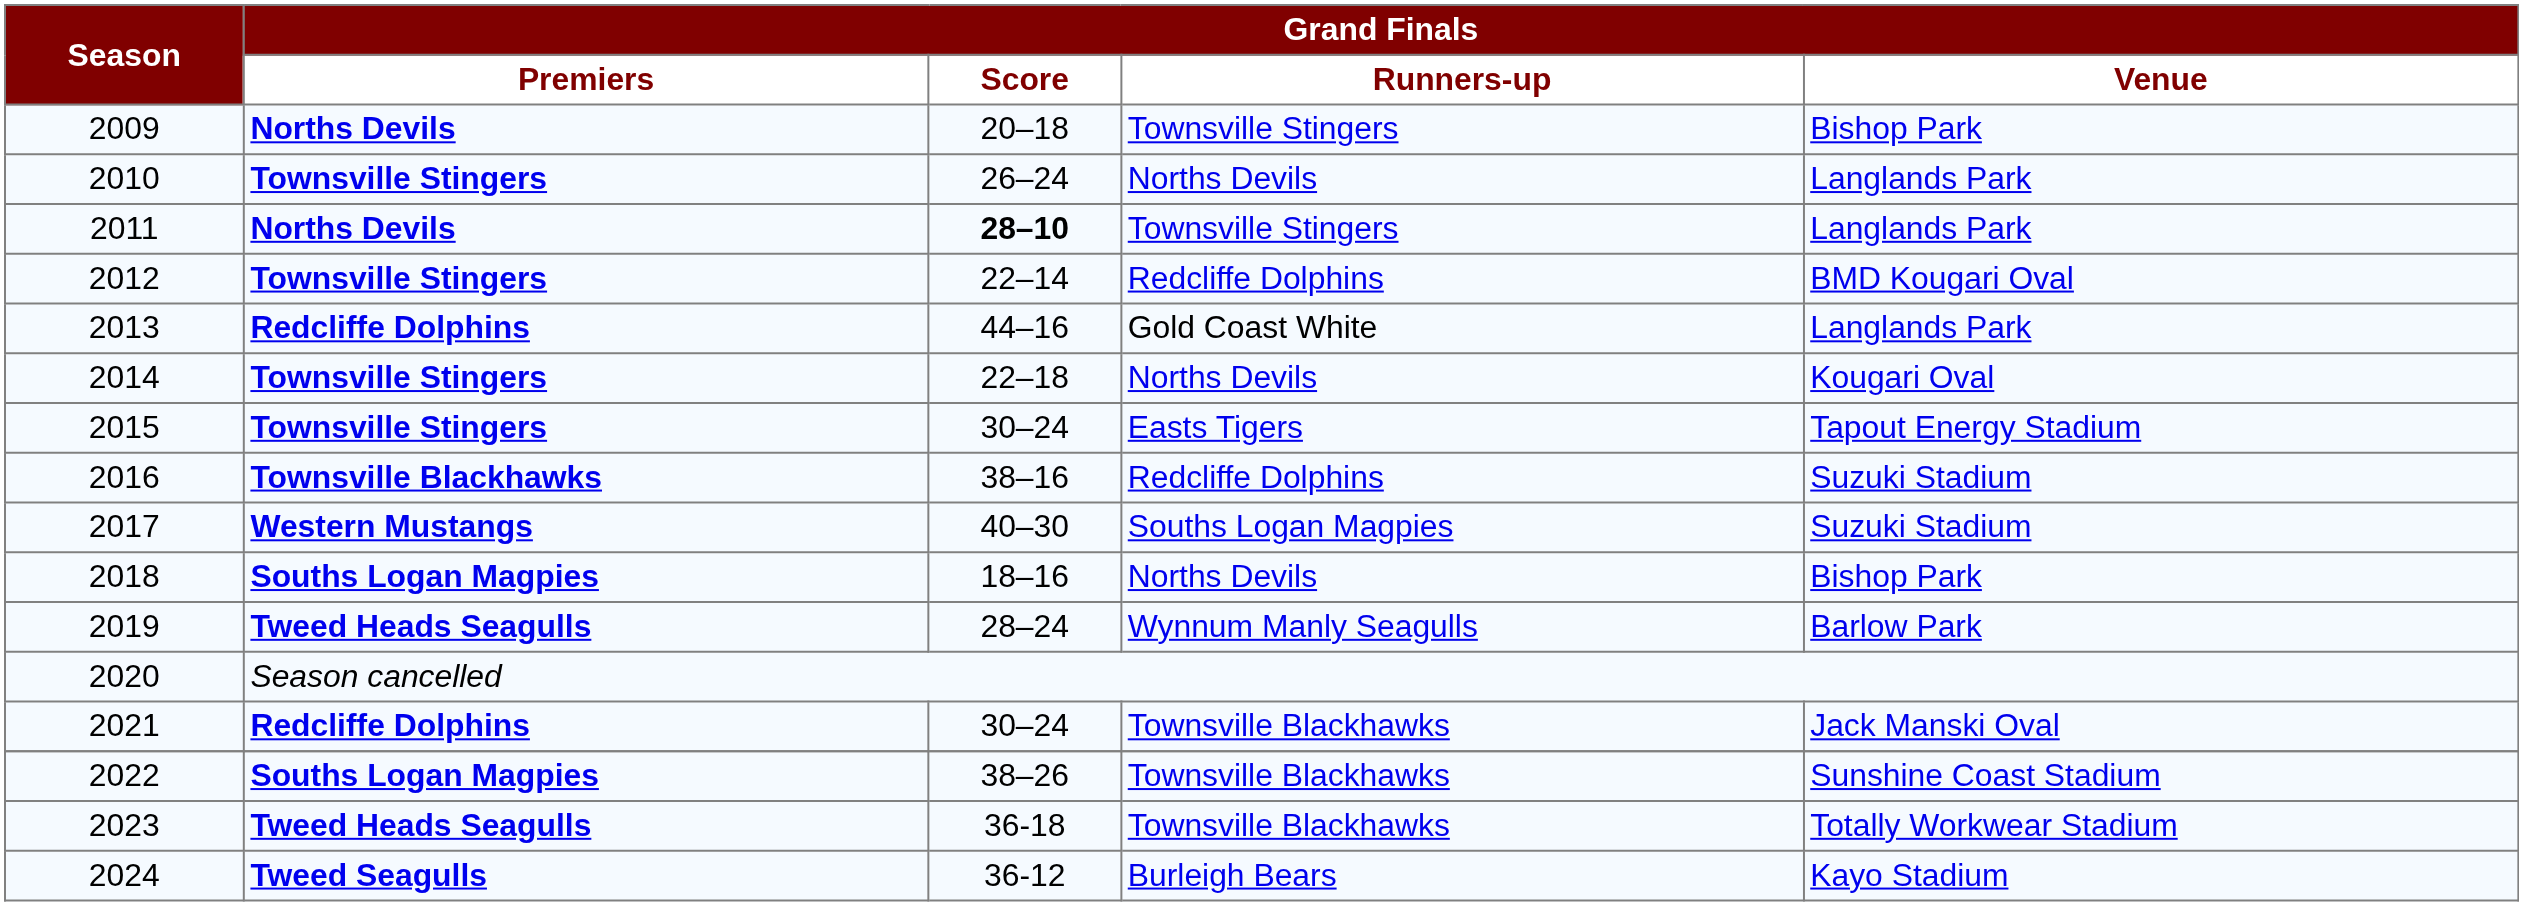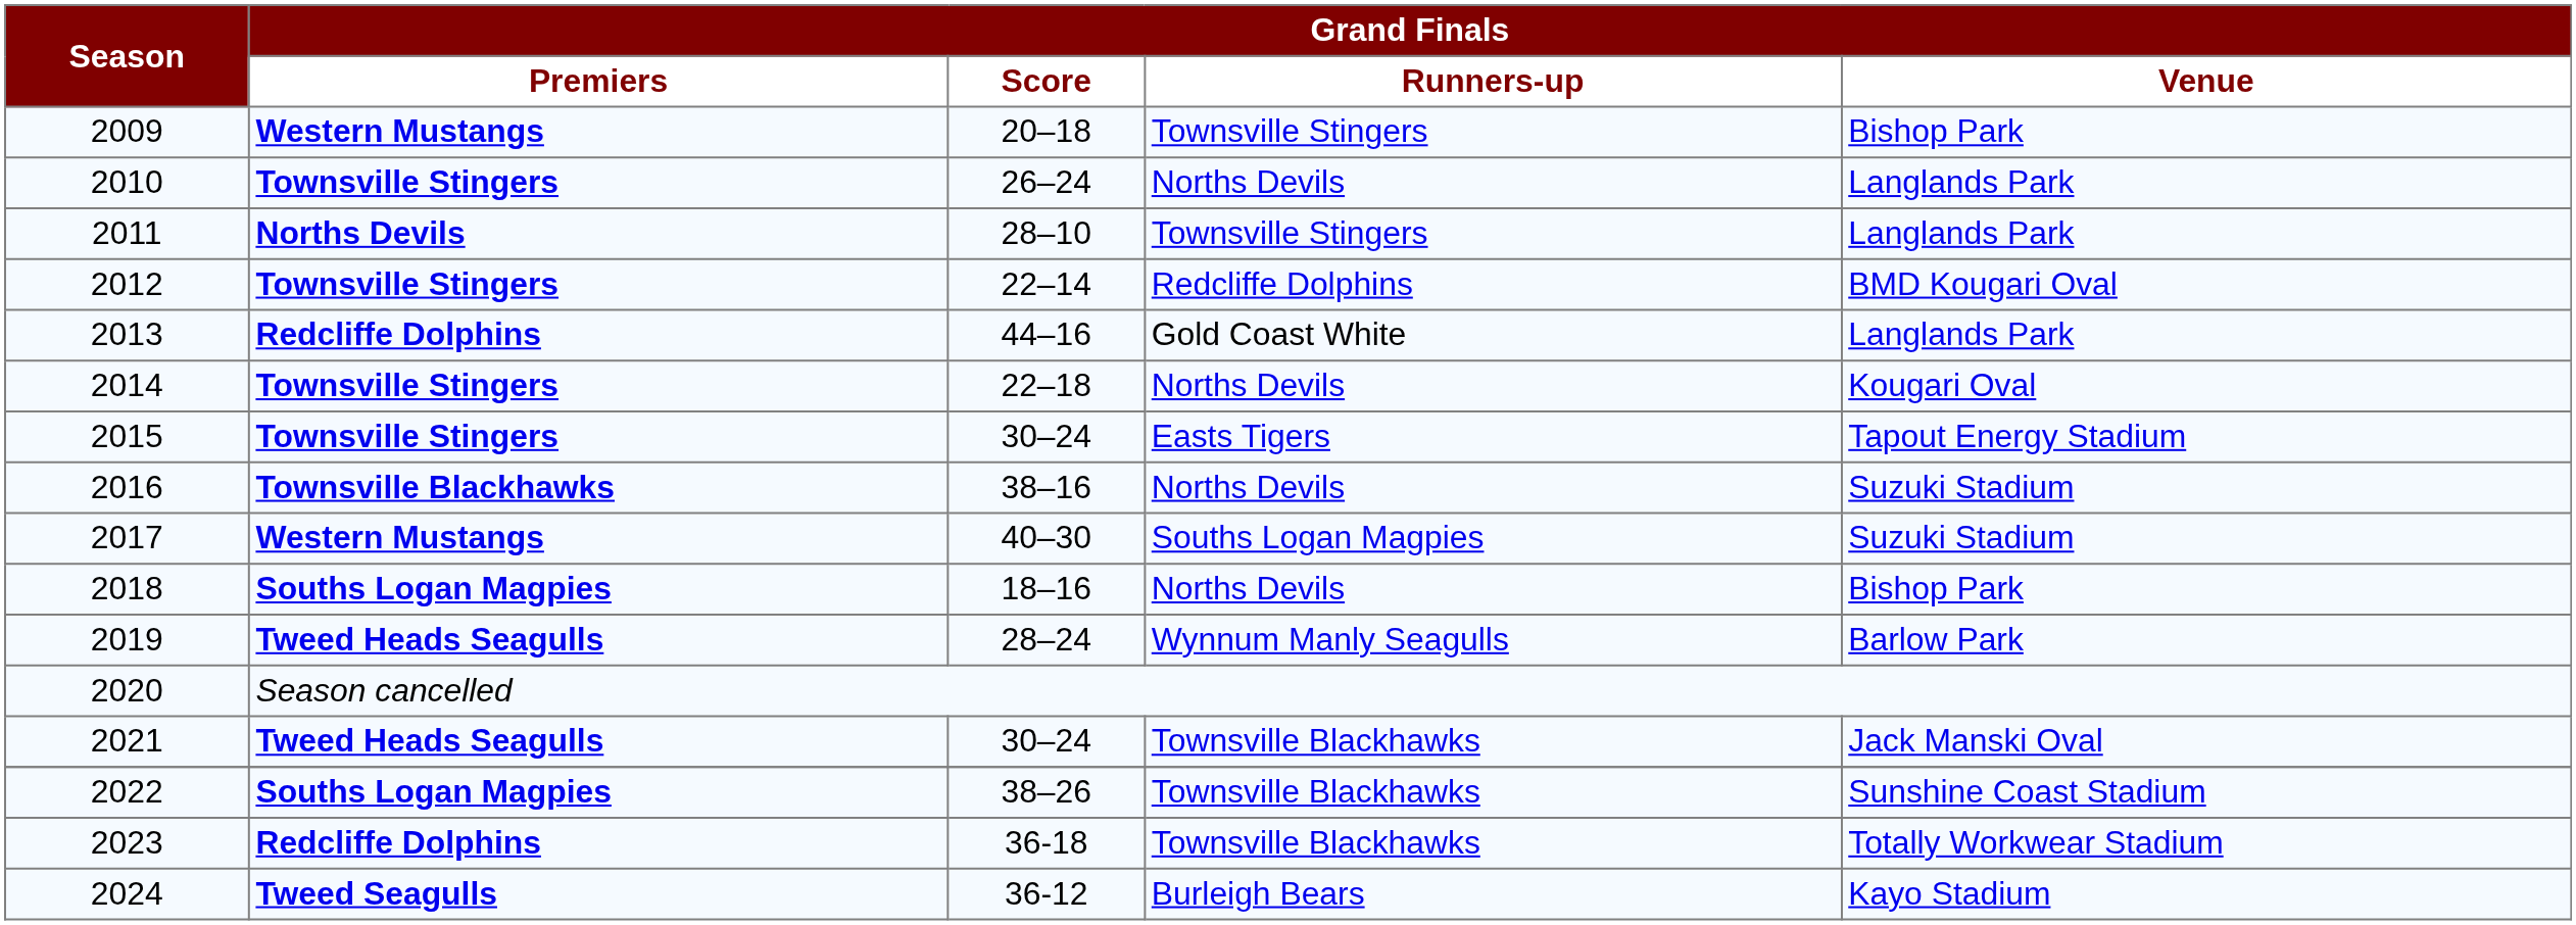 <table border="1" cellpadding="3" cellspacing="0" style="border-collapse:collapse; width:100%;">
 <tr style="background:maroon;">
 <th rowspan=2 style="color:white;">Season</th>
 <th colspan=4 style="color:white;">Grand Finals</th>
 </tr>
 <tr style="background:white;">
 <th style="color:maroon;" "width:15%;">Premiers</th>
 <th style="color:maroon;" "width:06%;">Score</th>
 <th style="color:maroon;" "width:15%;">Runners-up</th>
 <th style="color:maroon;" "width:15%;">Venue</th>
 </tr>
 <tr style="background:#f5faff;">
 <td align=center>2009</td>
-<td align=left> <strong><a href='#'>Norths Devils</a></strong></td>
+<td align=left> <strong><a href='#'>Western Mustangs</a></strong></td>
 <td style="text-align:center;">20–18</td>
 <td align=left> <a href='#'>Townsville Stingers</a></td>
 <td align=left><a href='#'>Bishop Park</a></td>
 </tr>
 <tr style="background:#f5faff;">
 <td align=center>2010</td>
 <td align=left> <strong><a href='#'>Townsville Stingers</a></strong></td>
 <td style="text-align:center;">26–24</td>
 <td align=left> <a href='#'>Norths Devils</a></td>
 <td align=left><a href='#'>Langlands Park</a></td>
 </tr>
 <tr style="background:#f5faff;">
 <td align=center>2011</td>
 <td align=left> <strong><a href='#'>Norths Devils</a></strong></td>
-<td style="text-align:center;"><strong>28–10</strong></td>
+<td style="text-align:center;">28–10</td>
 <td align=left> <a href='#'>Townsville Stingers</a></td>
 <td align=left><a href='#'>Langlands Park</a></td>
 </tr>
 <tr style="background:#f5faff;">
 <td align=center>2012</td>
 <td align=left> <strong><a href='#'>Townsville Stingers</a></strong></td>
 <td style="text-align:center;">22–14</td>
 <td align=left> <a href='#'>Redcliffe Dolphins</a></td>
 <td align=left><a href='#'>BMD Kougari Oval</a></td>
 </tr>
 <tr style="background:#f5faff;">
 <td align=center>2013</td>
 <td align=left> <strong><a href='#'>Redcliffe Dolphins</a></strong></td>
 <td style="text-align:center;">44–16</td>
 <td align=left> Gold Coast White</td>
 <td align=left><a href='#'>Langlands Park</a></td>
 </tr>
 <tr style="background:#f5faff;">
 <td align=center>2014</td>
 <td align=left> <strong><a href='#'>Townsville Stingers</a></strong></td>
 <td style="text-align:center;">22–18</td>
 <td align=left> <a href='#'>Norths Devils</a></td>
 <td align=left><a href='#'>Kougari Oval</a></td>
 </tr>
 <tr style="background:#f5faff;">
 <td align=center>2015</td>
 <td align=left> <strong><a href='#'>Townsville Stingers</a></strong></td>
 <td style="text-align:center;">30–24</td>
 <td align=left> <a href='#'>Easts Tigers</a></td>
 <td align=left><a href='#'>Tapout Energy Stadium</a></td>
 </tr>
 <tr style="background:#f5faff;">
 <td align=center>2016</td>
 <td align=left> <strong><a href='#'>Townsville Blackhawks</a></strong></td>
 <td style="text-align:center;">38–16</td>
-<td align=left> <a href='#'>Redcliffe Dolphins</a></td>
+<td align=left> <a href='#'>Norths Devils</a></td>
 <td align=left><a href='#'>Suzuki Stadium</a></td>
 </tr>
 <tr style="background:#f5faff;">
 <td align=center>2017</td>
 <td align=left> <strong><a href='#'>Western Mustangs</a></strong></td>
 <td style="text-align:center;">40–30</td>
 <td align=left> <a href='#'>Souths Logan Magpies</a></td>
 <td align=left><a href='#'>Suzuki Stadium</a></td>
 </tr>
 <tr style="background:#f5faff;">
 <td align=center>2018</td>
 <td align=left><strong><a href='#'>Souths Logan Magpies</a></strong></td>
 <td style="text-align:center;">18–16</td>
 <td align=left> <a href='#'>Norths Devils</a></td>
 <td align=left><a href='#'>Bishop Park</a></td>
 </tr>
 <tr style="background:#f5faff;">
 <td align=center>2019</td>
 <td align=left><strong><a href='#'>Tweed Heads Seagulls</a></strong></td>
 <td style="text-align:center;">28–24</td>
 <td align=left> <a href='#'>Wynnum Manly Seagulls</a></td>
 <td align=left><a href='#'>Barlow Park</a></td>
 </tr>
 <tr style="background:#f5faff;">
 <td align=center>2020</td>
 <td colspan=4><em>Season cancelled</em></td>
 </tr>
 <tr style="background:#f5faff;">
 <td align=center>2021</td>
-<td align=left><strong><a href='#'>Redcliffe Dolphins</a></strong></td>
+<td align=left><strong><a href='#'>Tweed Heads Seagulls</a></strong></td>
 <td style="text-align:center;">30–24</td>
 <td align=left> <a href='#'>Townsville Blackhawks</a></td>
 <td align=left><a href='#'>Jack Manski Oval</a></td>
 </tr>
 <tr>
 </tr>
 <tr style="background:#f5faff;">
 <td align=center>2022</td>
 <td align=left><strong><a href='#'>Souths Logan Magpies</a></strong></td>
 <td style="text-align:center;">38–26</td>
 <td align=left> <a href='#'>Townsville Blackhawks</a></td>
 <td align=left><a href='#'>Sunshine Coast Stadium</a></td>
 </tr>
 <tr style="background:#f5faff;">
 <td align=center>2023</td>
-<td align=left><strong><a href='#'>Tweed Heads Seagulls</a></strong></td>
+<td align=left><strong><a href='#'>Redcliffe Dolphins</a></strong></td>
 <td style="text-align:center;">36-18</td>
 <td align=left> <a href='#'>Townsville Blackhawks</a></td>
 <td align=left><a href='#'>Totally Workwear Stadium</a></td>
 </tr>
 <tr style="background:#f5faff;">
 <td align=center>2024</td>
 <td align=left><strong><a href='#'>Tweed Seagulls</a></strong></td>
 <td style="text-align:center;">36-12</td>
 <td align=left> <a href='#'>Burleigh Bears</a></td>
 <td align=left><a href='#'>Kayo Stadium</a></td>
 </tr>
 </table>
